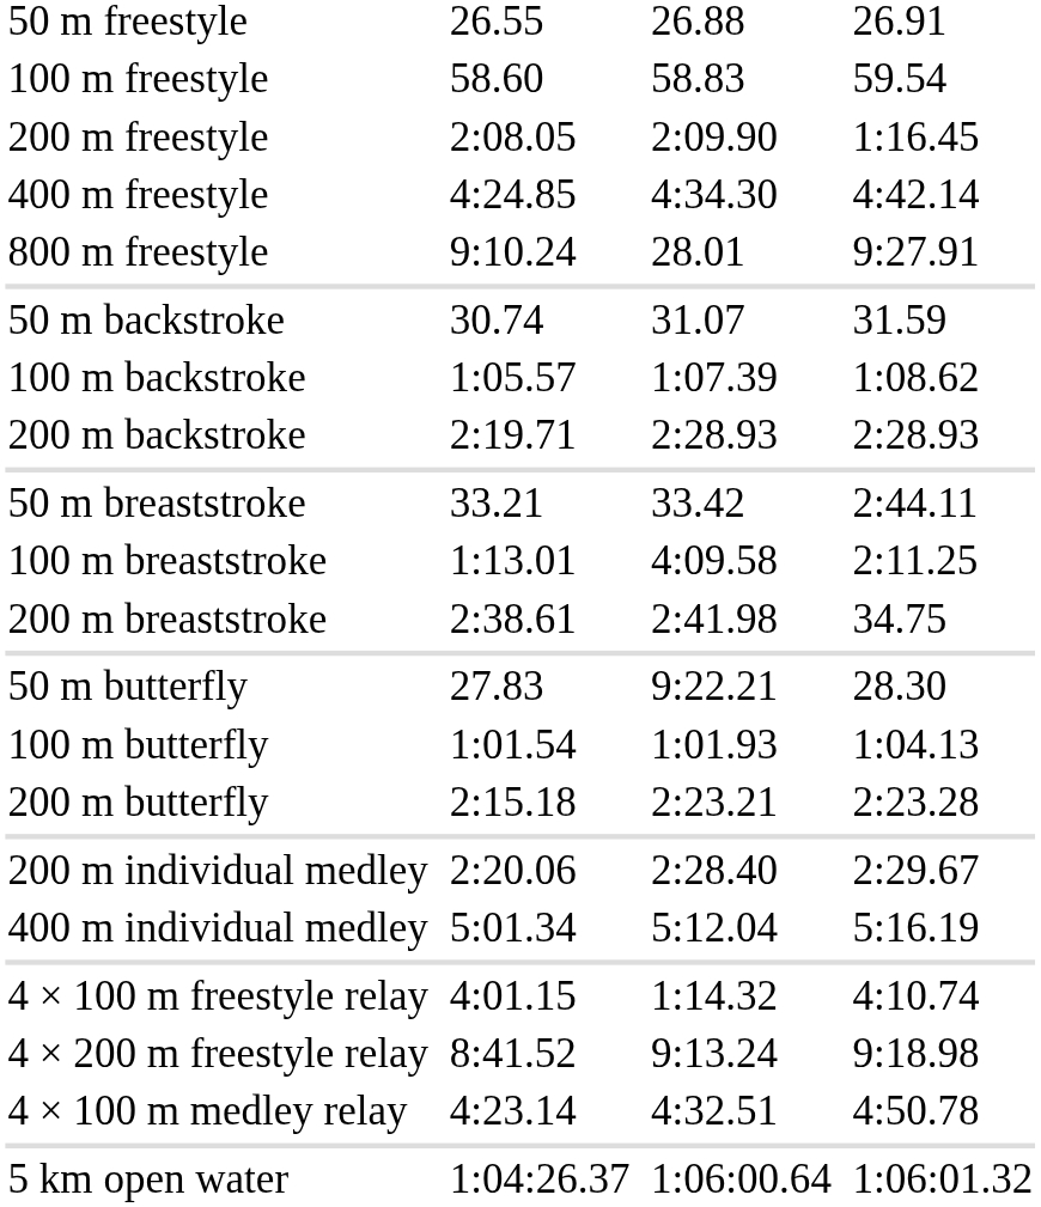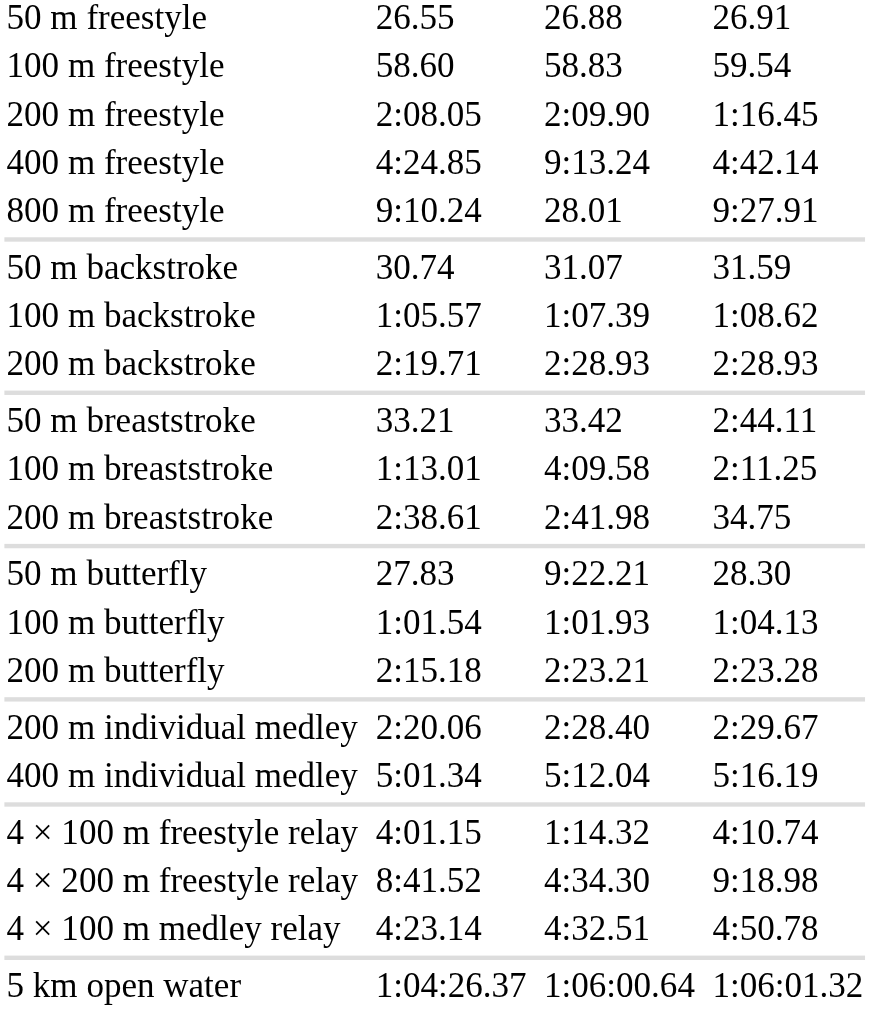 <table>
 <tr>
 <td>50 m freestyle</td>
 <td></td>
 <td>26.55</td>
 <td></td>
 <td>26.88</td>
 <td></td>
 <td>26.91</td>
 </tr>
 <tr>
 <td>100 m freestyle</td>
 <td></td>
 <td>58.60</td>
 <td></td>
 <td>58.83</td>
 <td></td>
 <td>59.54</td>
 </tr>
 <tr>
 <td>200 m freestyle</td>
 <td></td>
 <td>2:08.05</td>
 <td></td>
 <td>2:09.90</td>
 <td></td>
 <td>1:16.45</td>
 </tr>
 <tr>
 <td>400 m freestyle</td>
 <td></td>
 <td>4:24.85</td>
 <td></td>
-<td>4:34.30</td>
+<td>9:13.24</td>
 <td></td>
 <td>4:42.14</td>
 </tr>
 <tr>
 <td>800 m freestyle</td>
 <td></td>
 <td>9:10.24</td>
 <td></td>
 <td>28.01</td>
 <td></td>
 <td>9:27.91</td>
 </tr>
 <tr bgcolor=#ddd>
 <td colspan=8></td>
 </tr>
 <tr>
 <td>50 m backstroke</td>
 <td></td>
 <td>30.74</td>
 <td></td>
 <td>31.07</td>
 <td></td>
 <td>31.59</td>
 </tr>
 <tr>
 <td>100 m backstroke</td>
 <td></td>
 <td>1:05.57</td>
 <td></td>
 <td>1:07.39</td>
 <td></td>
 <td>1:08.62</td>
 </tr>
 <tr>
 <td>200 m backstroke</td>
 <td></td>
 <td>2:19.71</td>
 <td></td>
 <td>2:28.93</td>
 <td></td>
 <td>2:28.93</td>
 </tr>
 <tr bgcolor=#ddd>
 <td colspan=8></td>
 </tr>
 <tr>
 <td>50 m breaststroke</td>
 <td></td>
 <td>33.21</td>
 <td></td>
 <td>33.42</td>
 <td></td>
 <td>2:44.11</td>
 </tr>
 <tr>
 <td>100 m breaststroke</td>
 <td></td>
 <td>1:13.01</td>
 <td></td>
 <td>4:09.58</td>
 <td></td>
 <td>2:11.25</td>
 </tr>
 <tr>
 <td>200 m breaststroke</td>
 <td></td>
 <td>2:38.61</td>
 <td></td>
 <td>2:41.98</td>
 <td></td>
 <td>34.75</td>
 </tr>
 <tr bgcolor=#ddd>
 <td colspan=8></td>
 </tr>
 <tr>
 <td>50 m butterfly</td>
 <td></td>
 <td>27.83</td>
 <td></td>
 <td>9:22.21</td>
 <td></td>
 <td>28.30</td>
 </tr>
 <tr>
 <td>100 m butterfly</td>
 <td></td>
 <td>1:01.54</td>
 <td></td>
 <td>1:01.93</td>
 <td></td>
 <td>1:04.13</td>
 </tr>
 <tr>
 <td>200 m butterfly</td>
 <td></td>
 <td>2:15.18</td>
 <td></td>
 <td>2:23.21</td>
 <td></td>
 <td>2:23.28</td>
 </tr>
 <tr bgcolor=#ddd>
 <td colspan=8></td>
 </tr>
 <tr>
 <td>200 m individual medley</td>
 <td></td>
 <td>2:20.06</td>
 <td></td>
 <td>2:28.40</td>
 <td></td>
 <td>2:29.67</td>
 </tr>
 <tr>
 <td>400 m individual medley</td>
 <td></td>
 <td>5:01.34</td>
 <td></td>
 <td>5:12.04</td>
 <td></td>
 <td>5:16.19</td>
 </tr>
 <tr bgcolor=#ddd>
 <td colspan=8></td>
 </tr>
 <tr>
 <td>4 × 100 m freestyle relay</td>
 <td></td>
 <td>4:01.15</td>
 <td></td>
 <td>1:14.32</td>
 <td></td>
 <td>4:10.74</td>
 </tr>
 <tr>
 <td>4 × 200 m freestyle relay</td>
 <td></td>
 <td>8:41.52</td>
 <td></td>
-<td>9:13.24</td>
+<td>4:34.30</td>
 <td></td>
 <td>9:18.98</td>
 </tr>
 <tr>
 <td>4 × 100 m medley relay</td>
 <td></td>
 <td>4:23.14</td>
 <td></td>
 <td>4:32.51</td>
 <td></td>
 <td>4:50.78</td>
 </tr>
 <tr bgcolor=#ddd>
 <td colspan=8></td>
 </tr>
 <tr>
 <td>5 km open water</td>
 <td></td>
 <td>1:04:26.37</td>
 <td></td>
 <td>1:06:00.64</td>
 <td></td>
 <td>1:06:01.32</td>
 </tr>
 <tr>
 </tr>
 </table>
